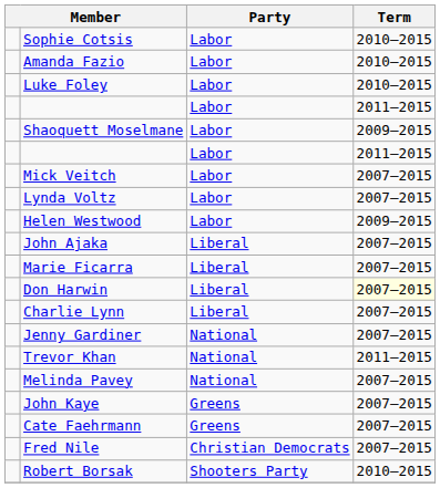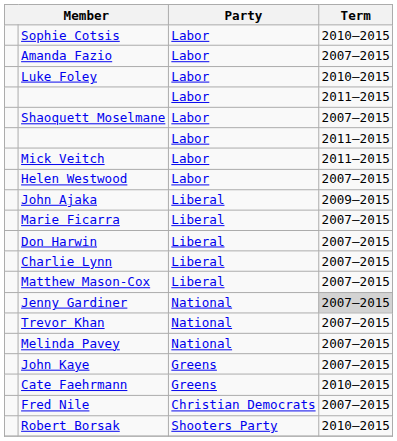 <table class="wikitable">
 <tr>
 <th colspan="2">Member</th>
 <th>Party</th>
 <th>Term</th>
 </tr>
 <tr>
 <td> </td>
 <td><a href='#'>Sophie Cotsis</a></td>
 <td><a href='#'>Labor</a></td>
 <td>2010–2015</td>
 </tr>
 <tr>
 <td> </td>
 <td><a href='#'>Amanda Fazio</a></td>
 <td><a href='#'>Labor</a></td>
-<td>2010–2015</td>
+<td>2007–2015</td>
 </tr>
 <tr>
 <td> </td>
 <td><a href='#'>Luke Foley</a></td>
 <td><a href='#'>Labor</a></td>
 <td>2010–2015</td>
 </tr>
 <tr>
 <td> </td>
 <td></td>
 <td><a href='#'>Labor</a></td>
 <td>2011–2015</td>
 </tr>
 <tr>
 <td> </td>
 <td><a href='#'>Shaoquett Moselmane</a></td>
 <td><a href='#'>Labor</a></td>
-<td>2009–2015</td>
+<td>2007–2015</td>
 </tr>
 <tr>
 <td> </td>
 <td></td>
 <td><a href='#'>Labor</a></td>
 <td>2011–2015</td>
 </tr>
 <tr>
 <td> </td>
 <td><a href='#'>Mick Veitch</a></td>
 <td><a href='#'>Labor</a></td>
-<td>2007–2015</td>
+<td>2011–2015</td>
 </tr>
 <tr>
 <td> </td>
-<td><a href='#'>Lynda Voltz</a></td>
+<td><a href='#'>Helen Westwood</a></td>
 <td><a href='#'>Labor</a></td>
 <td>2007–2015</td>
 </tr>
 <tr>
 <td> </td>
-<td><a href='#'>Helen Westwood</a></td>
-<td><a href='#'>Labor</a></td>
-<td>2009–2015</td>
-</tr>
-<tr>
-<td> </td>
 <td><a href='#'>John Ajaka</a></td>
 <td><a href='#'>Liberal</a></td>
-<td>2007–2015</td>
+<td>2009–2015</td>
 </tr>
 <tr>
 <td> </td>
 <td><a href='#'>Marie Ficarra</a></td>
 <td><a href='#'>Liberal</a></td>
 <td>2007–2015</td>
 </tr>
 <tr>
 <td> </td>
 <td><a href='#'>Don Harwin</a></td>
 <td><a href='#'>Liberal</a></td>
-<td style="background: lightyellow;">2007–2015</td>
+<td>2007–2015</td>
 </tr>
 <tr>
 <td> </td>
 <td><a href='#'>Charlie Lynn</a></td>
 <td><a href='#'>Liberal</a></td>
 <td>2007–2015</td>
 </tr>
 <tr>
 <td> </td>
+<td><a href='#'>Matthew Mason-Cox</a></td>
+<td><a href='#'>Liberal</a></td>
+<td>2007–2015</td>
+</tr>
+<tr>
+<td> </td>
 <td><a href='#'>Jenny Gardiner</a></td>
 <td><a href='#'>National</a></td>
-<td>2007–2015</td>
+<td style="background: lightgrey;">2007–2015</td>
 </tr>
 <tr>
 <td> </td>
 <td><a href='#'>Trevor Khan</a></td>
 <td><a href='#'>National</a></td>
-<td>2011–2015</td>
+<td>2007–2015</td>
 </tr>
 <tr>
 <td> </td>
 <td><a href='#'>Melinda Pavey</a></td>
 <td><a href='#'>National</a></td>
 <td>2007–2015</td>
 </tr>
 <tr>
 <td> </td>
 <td><a href='#'>John Kaye</a></td>
 <td><a href='#'>Greens</a></td>
 <td>2007–2015</td>
 </tr>
 <tr>
 <td> </td>
 <td><a href='#'>Cate Faehrmann</a></td>
 <td><a href='#'>Greens</a></td>
-<td>2007–2015</td>
+<td>2010–2015</td>
 </tr>
 <tr>
 <td> </td>
 <td><a href='#'>Fred Nile</a></td>
 <td><a href='#'>Christian Democrats</a></td>
 <td>2007–2015</td>
 </tr>
 <tr>
 <td> </td>
 <td><a href='#'>Robert Borsak</a></td>
 <td><a href='#'>Shooters Party</a></td>
 <td>2010–2015</td>
 </tr>
 <tr>
 </tr>
 </table>
